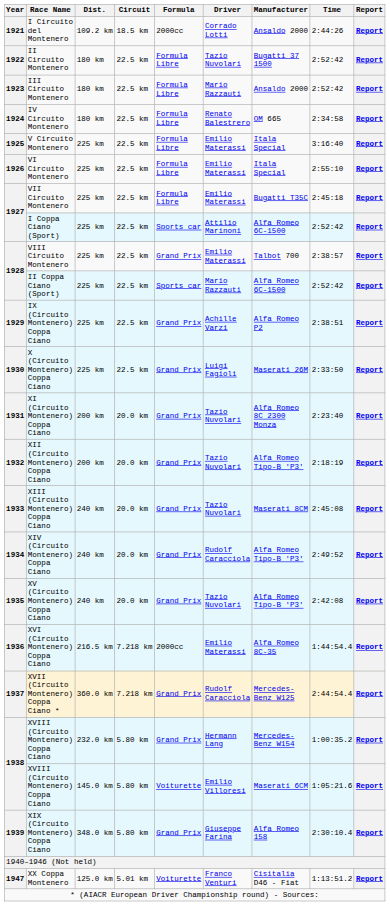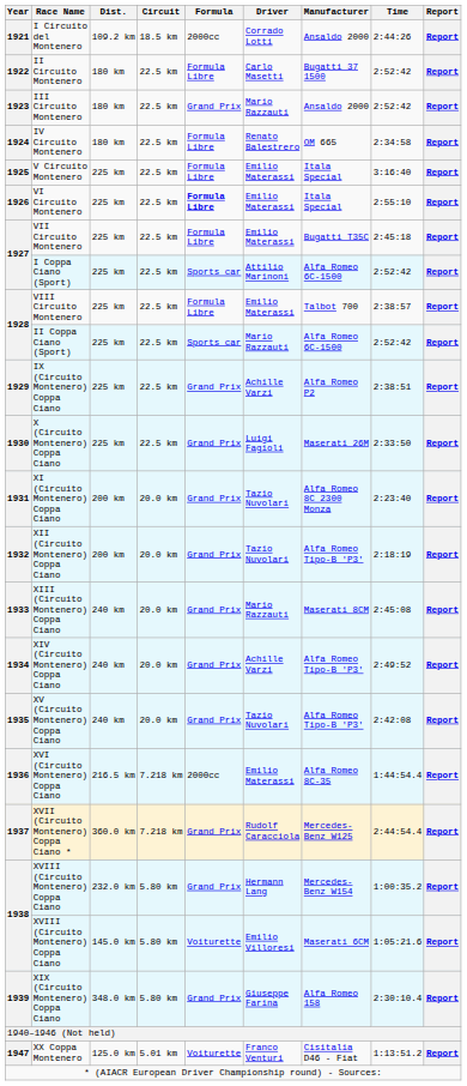 <table class="wikitable" style="font-size: 95%;">
 <tr>
 <th style="width:34px;">Year</th>
 <th style="width:250px;">Race Name</th>
 <th style="width:66px;">Dist.</th>
 <th style="width:60px;">Circuit</th>
 <th style="width:90px;">Formula</th>
 <th style="width:160px;">Driver</th>
 <th style="width:180px;">Manufacturer</th>
 <th style="width:60px;">Time</th>
 <th style="width:44px;">Report</th>
 </tr>
 <tr>
 <th>1921</th>
 <td>I Circuito del Montenero</td>
 <td>109.2 km</td>
 <td>18.5 km</td>
 <td>2000cc</td>
 <td> <a href='#'>Corrado Lotti</a></td>
 <td><a href='#'>Ansaldo</a> 2000</td>
 <td>2:44:26</td>
 <th><a href='#'>Report</a></th>
 </tr>
 <tr>
 <th>1922</th>
 <td>II Circuito Montenero</td>
 <td>180 km</td>
 <td>22.5 km</td>
 <td><a href='#'>Formula Libre</a></td>
-<td> <a href='#'>Tazio Nuvolari</a></td>
+<td> <a href='#'>Carlo Masetti</a></td>
 <td><a href='#'>Bugatti 37 1500</a></td>
 <td>2:52:42</td>
 <th><a href='#'>Report</a></th>
 </tr>
 <tr>
 <th>1923</th>
 <td>III Circuito Montenero</td>
 <td>180 km</td>
 <td>22.5 km</td>
-<td><a href='#'>Formula Libre</a></td>
+<td><a href='#'>Grand Prix</a></td>
 <td> <a href='#'>Mario Razzauti</a></td>
 <td><a href='#'>Ansaldo</a> 2000</td>
 <td>2:52:42</td>
 <th><a href='#'>Report</a></th>
 </tr>
 <tr>
 <th>1924</th>
 <td>IV Circuito Montenero</td>
 <td>180 km</td>
 <td>22.5 km</td>
 <td><a href='#'>Formula Libre</a></td>
 <td> <a href='#'>Renato Balestrero</a></td>
 <td><a href='#'>OM</a> 665</td>
 <td>2:34:58</td>
 <th><a href='#'>Report</a></th>
 </tr>
 <tr>
 <th>1925</th>
 <td>V Circuito Montenero</td>
 <td>225 km</td>
 <td>22.5 km</td>
 <td><a href='#'>Formula Libre</a></td>
 <td> <a href='#'>Emilio Materassi</a></td>
 <td><a href='#'>Itala Special</a></td>
 <td>3:16:40</td>
 <th><a href='#'>Report</a></th>
 </tr>
 <tr>
 <th>1926</th>
 <td>VI Circuito Montenero</td>
 <td>225 km</td>
 <td>22.5 km</td>
-<td><a href='#'>Formula Libre</a></td>
+<td><strong><a href='#'>Formula Libre</a></strong></td>
 <td> <a href='#'>Emilio Materassi</a></td>
 <td><a href='#'>Itala Special</a></td>
 <td>2:55:10</td>
 <th><a href='#'>Report</a></th>
 </tr>
 <tr>
 <th rowspan="2">1927</th>
 <td>VII Circuito Montenero</td>
 <td>225 km</td>
 <td>22.5 km</td>
 <td><a href='#'>Formula Libre</a></td>
 <td> <a href='#'>Emilio Materassi</a></td>
 <td><a href='#'>Bugatti T35C</a></td>
 <td>2:45:18</td>
 <th><a href='#'>Report</a></th>
 </tr>
 <tr style="background:#e5f8fd;">
 <td>I Coppa Ciano (Sport)</td>
 <td>225 km</td>
 <td>22.5 km</td>
 <td><a href='#'>Sports car</a></td>
 <td> <a href='#'>Attilio Marinoni</a></td>
 <td><a href='#'>Alfa Romeo 6C-1500</a></td>
 <td>2:52:42</td>
 <th><a href='#'>Report</a></th>
 </tr>
 <tr>
 <th rowspan="2">1928</th>
 <td>VIII Circuito Montenero</td>
 <td>225 km</td>
 <td>22.5 km</td>
-<td><a href='#'>Grand Prix</a></td>
+<td><a href='#'>Formula Libre</a></td>
 <td> <a href='#'>Emilio Materassi</a></td>
 <td><a href='#'>Talbot</a> 700</td>
 <td>2:38:57</td>
 <th><a href='#'>Report</a></th>
 </tr>
 <tr style="background:#e5f8fd;">
 <td>II Coppa Ciano (Sport)</td>
 <td>225 km</td>
 <td>22.5 km</td>
 <td><a href='#'>Sports car</a></td>
 <td> <a href='#'>Mario Razzauti</a></td>
 <td><a href='#'>Alfa Romeo 6C-1500</a></td>
 <td>2:52:42</td>
 <th><a href='#'>Report</a></th>
 </tr>
 <tr style="background:#e5f8fd;">
 <th>1929</th>
 <td>IX (Circuito Montenero) Coppa Ciano</td>
 <td>225 km</td>
 <td>22.5 km</td>
 <td><a href='#'>Grand Prix</a></td>
 <td> <a href='#'>Achille Varzi</a></td>
 <td><a href='#'>Alfa Romeo P2</a></td>
 <td>2:38:51</td>
 <th><a href='#'>Report</a></th>
 </tr>
 <tr style="background:#e5f8fd;">
 <th>1930</th>
 <td>X (Circuito Montenero) Coppa Ciano</td>
 <td>225 km</td>
 <td>22.5 km</td>
 <td><a href='#'>Grand Prix</a></td>
 <td> <a href='#'>Luigi Fagioli</a></td>
 <td><a href='#'>Maserati 26M</a></td>
 <td>2:33:50</td>
 <th><a href='#'>Report</a></th>
 </tr>
 <tr style="background:#e5f8fd;">
 <th>1931</th>
 <td>XI (Circuito Montenero) Coppa Ciano</td>
 <td>200 km</td>
 <td>20.0 km</td>
 <td><a href='#'>Grand Prix</a></td>
 <td> <a href='#'>Tazio Nuvolari</a></td>
 <td><a href='#'>Alfa Romeo 8C 2300 Monza</a></td>
 <td>2:23:40</td>
 <th><a href='#'>Report</a></th>
 </tr>
 <tr style="background:#e5f8fd;">
 <th>1932</th>
 <td>XII (Circuito Montenero) Coppa Ciano</td>
 <td>200 km</td>
 <td>20.0 km</td>
 <td><a href='#'>Grand Prix</a></td>
 <td> <a href='#'>Tazio Nuvolari</a></td>
 <td><a href='#'>Alfa Romeo Tipo-B 'P3'</a></td>
 <td>2:18:19</td>
 <th><a href='#'>Report</a></th>
 </tr>
 <tr style="background:#e5f8fd;">
 <th>1933</th>
 <td>XIII (Circuito Montenero) Coppa Ciano</td>
 <td>240 km</td>
 <td>20.0 km</td>
 <td><a href='#'>Grand Prix</a></td>
-<td> <a href='#'>Tazio Nuvolari</a></td>
+<td> <a href='#'>Mario Razzauti</a></td>
 <td><a href='#'>Maserati 8CM</a></td>
 <td>2:45:08</td>
 <th><a href='#'>Report</a></th>
 </tr>
 <tr style="background:#e5f8fd;">
 <th>1934</th>
 <td>XIV (Circuito Montenero) Coppa Ciano</td>
 <td>240 km</td>
 <td>20.0 km</td>
 <td><a href='#'>Grand Prix</a></td>
-<td> <a href='#'>Rudolf Caracciola</a></td>
+<td> <a href='#'>Achille Varzi</a></td>
 <td><a href='#'>Alfa Romeo Tipo-B 'P3'</a></td>
 <td>2:49:52</td>
 <th><a href='#'>Report</a></th>
 </tr>
 <tr style="background:#e5f8fd;">
 <th>1935</th>
 <td>XV (Circuito Montenero) Coppa Ciano</td>
 <td>240 km</td>
 <td>20.0 km</td>
 <td><a href='#'>Grand Prix</a></td>
 <td> <a href='#'>Tazio Nuvolari</a></td>
 <td><a href='#'>Alfa Romeo Tipo-B 'P3'</a></td>
 <td>2:42:08</td>
 <th><a href='#'>Report</a></th>
 </tr>
 <tr style="background:#e5f8fd;">
 <th>1936</th>
 <td>XVI (Circuito Montenero) Coppa Ciano</td>
 <td>216.5 km</td>
 <td>7.218 km</td>
 <td>2000cc</td>
 <td> <a href='#'>Emilio Materassi</a></td>
 <td><a href='#'>Alfa Romeo 8C-35</a></td>
 <td>1:44:54.4</td>
 <th><a href='#'>Report</a></th>
 </tr>
 <tr style="background:#fef3d4;">
 <th>1937</th>
 <td>XVII (Circuito Montenero) Coppa Ciano *</td>
 <td>360.0 km</td>
 <td>7.218 km</td>
 <td><a href='#'>Grand Prix</a></td>
 <td> <a href='#'>Rudolf Caracciola</a></td>
 <td><a href='#'>Mercedes-Benz W125</a></td>
 <td>2:44:54.4</td>
 <th><a href='#'>Report</a></th>
 </tr>
 <tr style="background:#e5f8fd;">
 <th rowspan="2">1938</th>
 <td>XVIII (Circuito Montenero) Coppa Ciano</td>
 <td>232.0 km</td>
 <td>5.80 km</td>
 <td><a href='#'>Grand Prix</a></td>
 <td> <a href='#'>Hermann Lang</a></td>
 <td><a href='#'>Mercedes-Benz W154</a></td>
 <td>1:00:35.2</td>
 <th><a href='#'>Report</a></th>
 </tr>
 <tr style="background:#e5f8fd;">
 <td>XVIII (Circuito Montenero) Coppa Ciano</td>
 <td>145.0 km</td>
 <td>5.80 km</td>
 <td><a href='#'>Voiturette</a></td>
 <td> <a href='#'>Emilio Villoresi</a></td>
 <td><a href='#'>Maserati 6CM</a></td>
 <td>1:05:21.6</td>
 <th><a href='#'>Report</a></th>
 </tr>
 <tr style="background:#e5f8fd;">
 <th>1939</th>
 <td>XIX (Circuito Montenero) Coppa Ciano</td>
 <td>348.0 km</td>
 <td>5.80 km</td>
 <td><a href='#'>Grand Prix</a></td>
 <td> <a href='#'>Giuseppe Farina</a></td>
 <td><a href='#'>Alfa Romeo 158</a></td>
 <td>2:30:10.4</td>
 <th><a href='#'>Report</a></th>
 </tr>
 <tr>
 <td style="background:#F2F2F2;" colspan=9>1940–1946 (Not held)</td>
 </tr>
 <tr>
 <th>1947</th>
 <td>XX Coppa Montenero</td>
 <td>125.0 km</td>
 <td>5.01 km</td>
 <td><a href='#'>Voiturette</a></td>
 <td> <a href='#'>Franco Venturi</a></td>
 <td><a href='#'>Cisitalia</a> D46 - Fiat</td>
 <td>1:13:51.2</td>
 <th><a href='#'>Report</a></th>
 </tr>
 <tr>
 <td colspan="9" style="text-align:center;">* (AIACR European Driver Championship round)   -  Sources:<br></td>
 </tr>
 </table>
